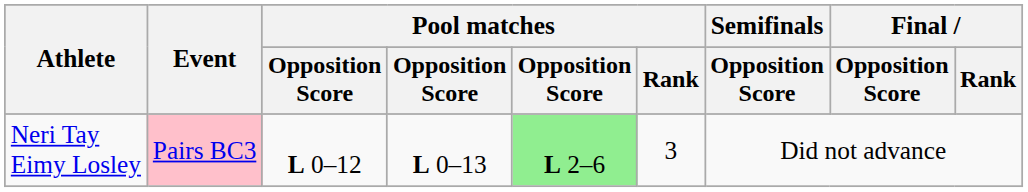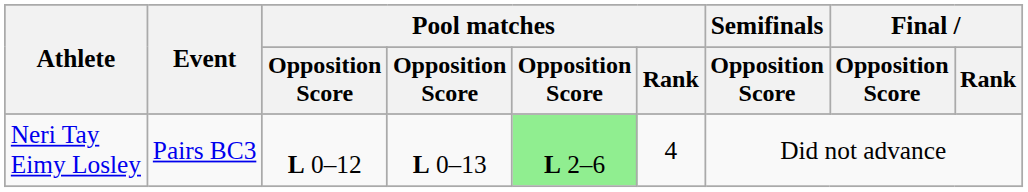 <table class=wikitable style="font-size:90%">
 <tr>
 <th rowspan="2">Athlete</th>
 <th rowspan="2">Event</th>
 <th colspan="4">Pool matches</th>
 <th>Semifinals</th>
 <th colspan=2>Final / </th>
 </tr>
 <tr style="font-size:95%">
 <th>Opposition<br>Score</th>
 <th>Opposition<br>Score</th>
 <th>Opposition<br>Score</th>
 <th>Rank</th>
 <th>Opposition<br>Score</th>
 <th>Opposition<br>Score</th>
 <th>Rank</th>
 </tr>
 <tr align=center>
 <td align=left><a href='#'>Neri Tay</a><br><a href='#'>Eimy Losley</a></td>
-<td align=left style="background: pink;"><a href='#'>Pairs BC3</a></td>
+<td align=left><a href='#'>Pairs BC3</a></td>
 <td><br><strong>L</strong> 0–12</td>
 <td><br><strong>L</strong> 0–13</td>
 <td style="background: lightgreen;"><br><strong>L</strong> 2–6</td>
-<td>3</td>
+<td>4</td>
 <td colspan=3>Did not advance</td>
 </tr>
 </table>
